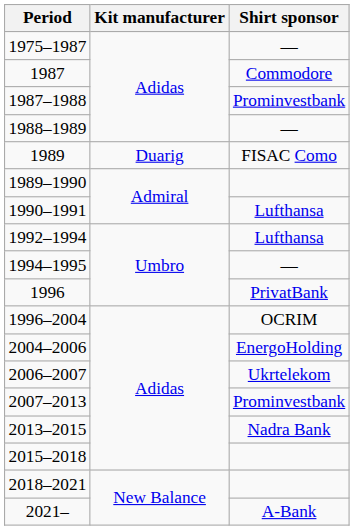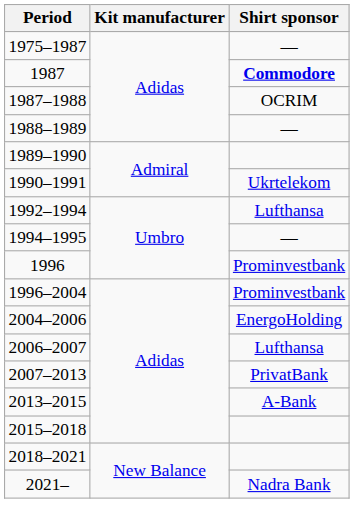 <table class="wikitable" style="text-align: center">
 <tr>
 <th>Period</th>
 <th>Kit manufacturer</th>
 <th>Shirt sponsor</th>
 </tr>
 <tr>
 <td>1975–1987</td>
 <td rowspan=4><a href='#'>Adidas</a></td>
 <td>—</td>
 </tr>
 <tr>
 <td>1987</td>
-<td><a href='#'>Commodore</a></td>
+<td><strong><a href='#'>Commodore</a></strong></td>
 </tr>
 <tr>
 <td>1987–1988</td>
-<td><a href='#'>Prominvestbank</a></td>
+<td>OCRIM</td>
 </tr>
 <tr>
 <td>1988–1989</td>
 <td>—</td>
-</tr>
-<tr>
-<td>1989</td>
-<td><a href='#'>Duarig</a></td>
-<td>FISAC <a href='#'>Como</a></td>
 </tr>
 <tr>
 <td>1989–1990</td>
 <td rowspan=2><a href='#'>Admiral</a></td>
 <td></td>
 </tr>
 <tr>
 <td>1990–1991</td>
-<td><a href='#'>Lufthansa</a></td>
+<td><a href='#'>Ukrtelekom</a></td>
 </tr>
 <tr>
 <td>1992–1994</td>
 <td rowspan=3><a href='#'>Umbro</a></td>
 <td><a href='#'>Lufthansa</a></td>
 </tr>
 <tr>
 <td>1994–1995</td>
 <td>—</td>
 </tr>
 <tr>
 <td>1996</td>
-<td><a href='#'>PrivatBank</a></td>
+<td><a href='#'>Prominvestbank</a></td>
 </tr>
 <tr>
 <td>1996–2004</td>
 <td rowspan=6><a href='#'>Adidas</a></td>
-<td>OCRIM</td>
+<td><a href='#'>Prominvestbank</a></td>
 </tr>
 <tr>
 <td>2004–2006</td>
 <td><a href='#'>EnergoHolding</a><br></td>
 </tr>
 <tr>
 <td>2006–2007</td>
-<td><a href='#'>Ukrtelekom</a></td>
+<td><a href='#'>Lufthansa</a></td>
 </tr>
 <tr>
 <td>2007–2013</td>
-<td><a href='#'>Prominvestbank</a></td>
+<td><a href='#'>PrivatBank</a></td>
 </tr>
 <tr>
 <td>2013–2015</td>
-<td><a href='#'>Nadra Bank</a></td>
+<td><a href='#'>A-Bank</a></td>
 </tr>
 <tr>
 <td>2015–2018</td>
 <td></td>
 </tr>
 <tr>
 <td>2018–2021</td>
 <td rowspan=2><a href='#'>New Balance</a></td>
 <td></td>
 </tr>
 <tr>
 <td>2021–</td>
-<td><a href='#'>A-Bank</a></td>
+<td><a href='#'>Nadra Bank</a></td>
 </tr>
 </table>
